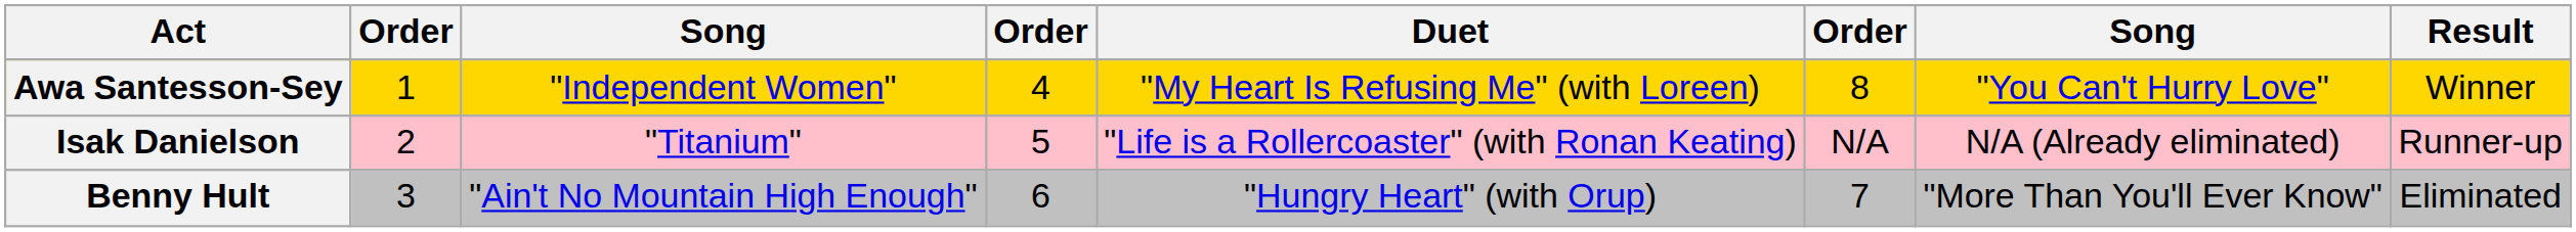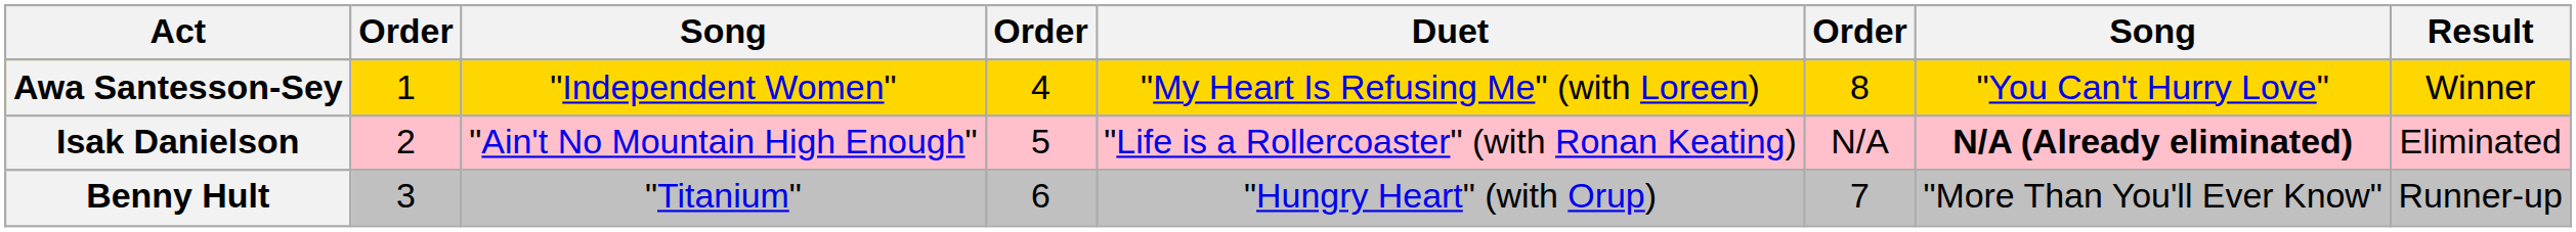 <table class="wikitable plainrowheaders" style="text-align:center;">
 <tr>
 <th>Act</th>
 <th>Order</th>
 <th>Song</th>
 <th>Order</th>
 <th>Duet</th>
 <th>Order</th>
 <th>Song</th>
 <th>Result</th>
 </tr>
 <tr>
 </tr>
 <tr bgcolor="gold">
 <th scope="row">Awa Santesson-Sey</th>
 <td>1</td>
 <td>"<a href='#'>Independent Women</a>"</td>
 <td>4</td>
 <td>"<a href='#'>My Heart Is Refusing Me</a>" (with <a href='#'>Loreen</a>)</td>
 <td>8</td>
 <td>"<a href='#'>You Can't Hurry Love</a>"</td>
 <td>Winner</td>
 </tr>
 <tr bgcolor="pink">
 <th scope="row">Isak Danielson</th>
 <td>2</td>
-<td>"<a href='#'>Titanium</a>"</td>
+<td>"<a href='#'>Ain't No Mountain High Enough</a>"</td>
 <td>5</td>
 <td>"<a href='#'>Life is a Rollercoaster</a>" (with <a href='#'>Ronan Keating</a>)</td>
 <td>N/A</td>
-<td>N/A (Already eliminated)</td>
-<td>Runner-up</td>
+<td><strong>N/A (Already eliminated)</strong></td>
+<td>Eliminated</td>
 </tr>
 <tr bgcolor="silver">
 <th scope="row">Benny Hult</th>
 <td>3</td>
-<td>"<a href='#'>Ain't No Mountain High Enough</a>"</td>
+<td>"<a href='#'>Titanium</a>"</td>
 <td>6</td>
 <td>"<a href='#'>Hungry Heart</a>" (with <a href='#'>Orup</a>)</td>
 <td>7</td>
 <td>"More Than You'll Ever Know"</td>
-<td>Eliminated</td>
+<td>Runner-up</td>
 </tr>
 </table>
